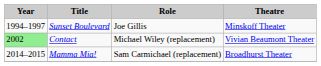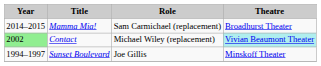 <table class="wikitable" style="font-size:90%;">
 <tr>
 <th style="background: #CCCCCC;">Year</th>
 <th style="background: #CCCCCC;">Title</th>
 <th style="background: #CCCCCC;">Role</th>
 <th style="background: #CCCCCC;">Theatre</th>
 </tr>
 <tr>
+<td>2014–2015</td>
+<td><em><a href='#'>Mamma Mia!</a></em></td>
+<td>Sam Carmichael (replacement)</td>
+<td><a href='#'>Broadhurst Theater</a></td>
+</tr>
+<tr>
+<td style="background: lightgreen;">2002</td>
+<td><em><a href='#'>Contact</a></em></td>
+<td>Michael Wiley (replacement)</td>
+<td style="background: paleturquoise;"><a href='#'>Vivian Beaumont Theater</a></td>
+</tr>
+<tr>
 <td>1994–1997</td>
 <td><em><a href='#'>Sunset Boulevard</a></em></td>
 <td>Joe Gillis</td>
 <td><a href='#'>Minskoff Theater</a></td>
 </tr>
 <tr>
-<td style="background: lightgreen;">2002</td>
-<td><em><a href='#'>Contact</a></em></td>
-<td>Michael Wiley (replacement)</td>
-<td><a href='#'>Vivian Beaumont Theater</a></td>
-</tr>
-<tr>
-<td>2014–2015</td>
-<td><em><a href='#'>Mamma Mia!</a></em></td>
-<td>Sam Carmichael (replacement)</td>
-<td><a href='#'>Broadhurst Theater</a></td>
-</tr>
-<tr>
 </tr>
 </table>
